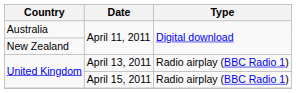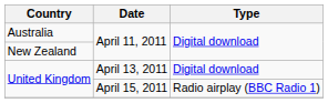 <table class="wikitable">
 <tr>
 <th>Country</th>
 <th>Date</th>
 <th>Type</th>
 </tr>
 <tr>
 <td>Australia</td>
 <td rowspan="2">April 11, 2011</td>
 <td rowspan="2"><a href='#'>Digital download</a></td>
 </tr>
 <tr>
 <td>New Zealand</td>
 </tr>
 <tr>
 <td rowspan="2" style="text-align:center;"><a href='#'>United Kingdom</a></td>
 <td>April 13, 2011</td>
-<td>Radio airplay (<a href='#'>BBC Radio 1</a>)</td>
+<td><a href='#'>Digital download</a></td>
 </tr>
 <tr>
 <td>April 15, 2011</td>
 <td>Radio airplay (<a href='#'>BBC Radio 1</a>)</td>
 </tr>
 <tr>
 </tr>
 </table>
